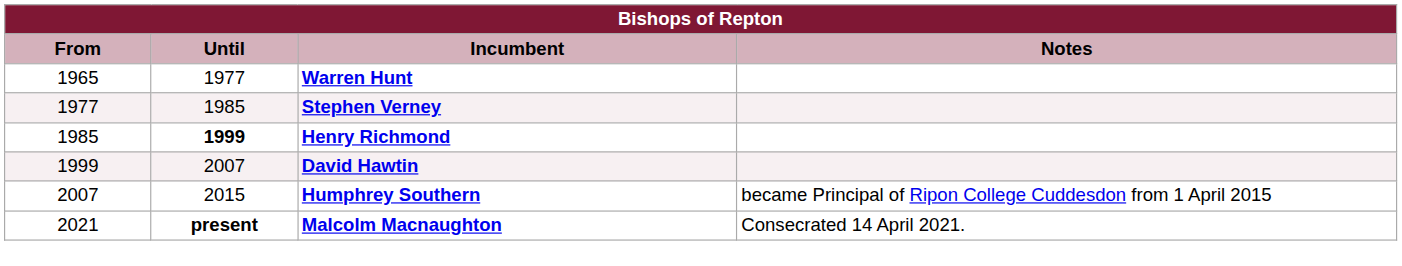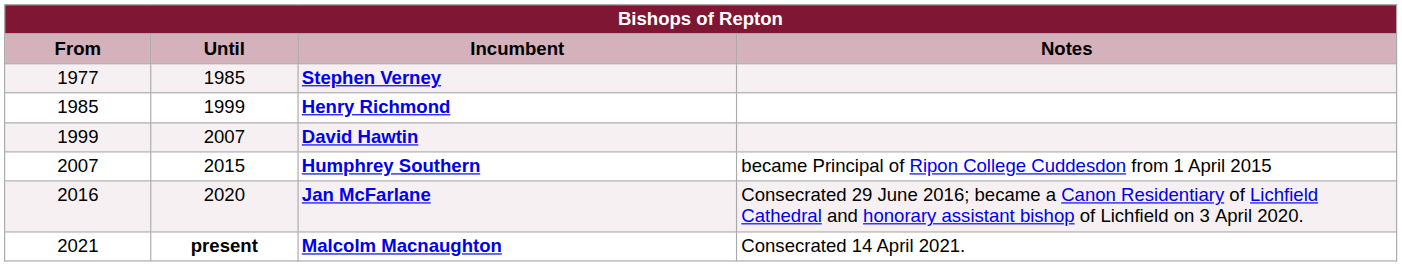 <table class="wikitable" style="width:95%;" border="1" cellpadding="2">
 <tr>
 <th colspan="4" style="background-color: #7F1734; color: white;">Bishops of Repton</th>
 </tr>
 <tr valign=top>
 <th style="background-color:#D4B1BB" width="10%">From</th>
 <th style="background-color:#D4B1BB" width="10%">Until</th>
 <th style="background-color:#D4B1BB" width="30%">Incumbent</th>
 <th style="background-color:#D4B1BB" width="45%">Notes</th>
 </tr>
-<tr valign=top bgcolor="white">
-<td align="center">1965</td>
-<td align="center">1977</td>
-<td><strong><a href='#'>Warren Hunt</a></strong></td>
-<td></td>
-</tr>
 <tr valign=top bgcolor="#F7F0F2">
 <td align="center">1977</td>
 <td align="center">1985</td>
 <td><strong><a href='#'>Stephen Verney</a></strong></td>
 <td></td>
 </tr>
 <tr valign=top bgcolor="white">
 <td align="center">1985</td>
-<td align="center"><strong>1999</strong></td>
+<td align="center">1999</td>
 <td><strong><a href='#'>Henry Richmond</a></strong></td>
 <td></td>
 </tr>
 <tr valign=top bgcolor="#F7F0F2">
 <td align="center">1999</td>
 <td align="center">2007</td>
 <td><strong><a href='#'>David Hawtin</a></strong></td>
 <td></td>
 </tr>
 <tr valign=top bgcolor="white">
 <td align="center">2007</td>
 <td align="center">2015</td>
 <td><strong><a href='#'>Humphrey Southern</a></strong> </td>
 <td>became Principal of <a href='#'>Ripon College Cuddesdon</a> from 1 April 2015</td>
 </tr>
+<tr valign=top bgcolor="#F7F0F2">
+<td align="center">2016</td>
+<td align="center">2020</td>
+<td><strong><a href='#'>Jan McFarlane</a></strong></td>
+<td>Consecrated 29 June 2016; became a <a href='#'>Canon Residentiary</a> of <a href='#'>Lichfield Cathedral</a> and <a href='#'>honorary assistant bishop</a> of Lichfield on 3 April 2020.</td>
+</tr>
 <tr valign=top bgcolor="white">
 <td align="center">2021</td>
 <td align="center"><strong>present</strong></td>
 <td><strong><a href='#'>Malcolm Macnaughton</a></strong></td>
 <td>Consecrated 14 April 2021.</td>
 </tr>
 </table>
